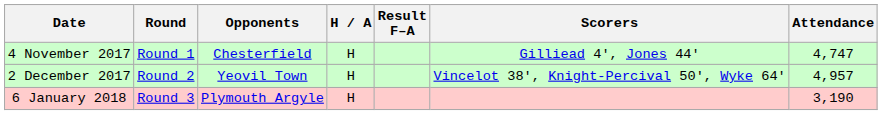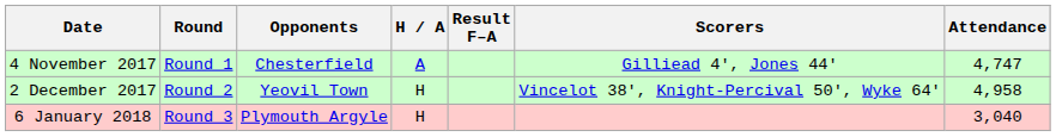 <table class="wikitable" style="text-align:center">
 <tr>
 <th>Date</th>
 <th>Round</th>
 <th>Opponents</th>
 <th>H / A</th>
 <th>Result<br>F–A</th>
 <th>Scorers</th>
 <th>Attendance</th>
 </tr>
 <tr bgcolor=#CCFFCC>
 <td>4 November 2017</td>
 <td><a href='#'>Round 1</a></td>
 <td><a href='#'>Chesterfield</a></td>
-<td>H</td>
+<td><a href='#'>A</a></td>
 <td></td>
 <td><a href='#'>Gilliead</a> 4', <a href='#'>Jones</a> 44'</td>
 <td>4,747</td>
 </tr>
 <tr bgcolor=#CCFFCC>
 <td>2 December 2017</td>
 <td><a href='#'>Round 2</a></td>
 <td><a href='#'>Yeovil Town</a></td>
 <td>H</td>
 <td></td>
 <td><a href='#'>Vincelot</a> 38', <a href='#'>Knight-Percival</a> 50', <a href='#'>Wyke</a> 64'</td>
-<td>4,957</td>
+<td>4,958</td>
 </tr>
 <tr style="background:#fcc;">
 <td>6 January 2018</td>
 <td><a href='#'>Round 3</a></td>
 <td><a href='#'>Plymouth Argyle</a></td>
 <td>H</td>
 <td></td>
 <td></td>
-<td>3,190</td>
+<td>3,040</td>
 </tr>
 </table>
